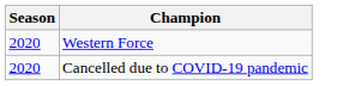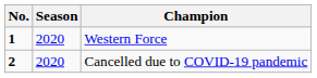 <table class="wikitable">
 <tr>
+<th>No.</th>
 <th>Season</th>
 <th>Champion</th>
 </tr>
 <tr>
+<td><strong>1</strong></td>
 <td><a href='#'>2020</a></td>
 <td> <a href='#'>Western Force</a></td>
 </tr>
 <tr>
+<td><strong>2</strong></td>
 <td><a href='#'>2020</a></td>
 <td>Cancelled due to <a href='#'>COVID-19 pandemic</a></td>
 </tr>
 </table>
